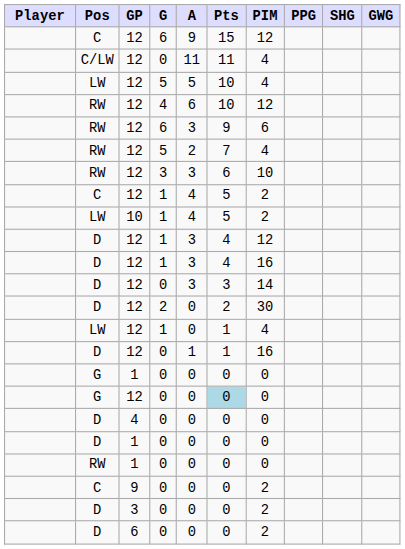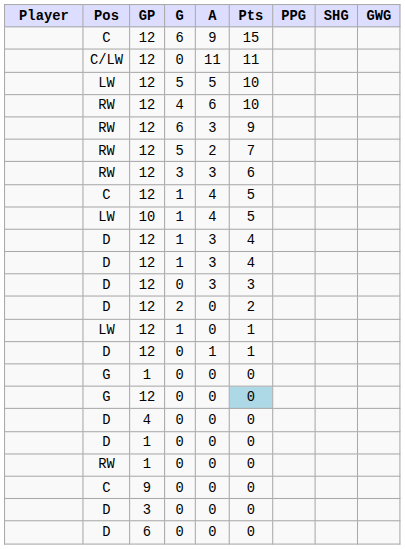 <table style="width:60%;" class="wikitable sortable">
 <tr style="text-align:center;">
 <th style="background:#ddf; width:10%;">Player</th>
 <th style="background:#ddf; width:3%;" title="Position">Pos</th>
 <th style="background:#ddf; width:5%;" title="Games played">GP</th>
 <th style="background:#ddf; width:5%;" title="Goals">G</th>
 <th style="background:#ddf; width:5%;" title="Assists">A</th>
 <th style="background:#ddf; width:5%;" title="Points">Pts</th>
-<th style="background:#ddf; width:5%;" title="Penalties in Minutes">PIM</th>
 <th style="background:#ddf; width:5%;" title="Power Play Goals">PPG</th>
 <th style="background:#ddf; width:5%;" title="Short-handed Goals">SHG</th>
 <th style="background:#ddf; width:5%;" title="Game-winning Goals">GWG</th>
 </tr>
 <tr style="text-align:center;">
 <td style="text-align:right;"></td>
 <td>C</td>
 <td>12</td>
 <td>6</td>
 <td>9</td>
 <td>15</td>
-<td>12</td>
 <td></td>
 <td></td>
 <td></td>
 </tr>
 <tr style="text-align:center;">
 <td style="text-align:right;"></td>
 <td>C/LW</td>
 <td>12</td>
 <td>0</td>
 <td>11</td>
 <td>11</td>
-<td>4</td>
 <td></td>
 <td></td>
 <td></td>
 </tr>
 <tr style="text-align:center;">
 <td style="text-align:right;"></td>
 <td>LW</td>
 <td>12</td>
 <td>5</td>
 <td>5</td>
 <td>10</td>
-<td>4</td>
 <td></td>
 <td></td>
 <td></td>
 </tr>
 <tr style="text-align:center;">
 <td style="text-align:right;"></td>
 <td>RW</td>
 <td>12</td>
 <td>4</td>
 <td>6</td>
 <td>10</td>
-<td>12</td>
 <td></td>
 <td></td>
 <td></td>
 </tr>
 <tr style="text-align:center;">
 <td style="text-align:right;"></td>
 <td>RW</td>
 <td>12</td>
 <td>6</td>
 <td>3</td>
 <td>9</td>
-<td>6</td>
 <td></td>
 <td></td>
 <td></td>
 </tr>
 <tr style="text-align:center;">
 <td style="text-align:right;"></td>
 <td>RW</td>
 <td>12</td>
 <td>5</td>
 <td>2</td>
 <td>7</td>
-<td>4</td>
 <td></td>
 <td></td>
 <td></td>
 </tr>
 <tr style="text-align:center;">
 <td style="text-align:right;"></td>
 <td>RW</td>
 <td>12</td>
 <td>3</td>
 <td>3</td>
 <td>6</td>
-<td>10</td>
 <td></td>
 <td></td>
 <td></td>
 </tr>
 <tr style="text-align:center;">
 <td style="text-align:right;"></td>
 <td>C</td>
 <td>12</td>
 <td>1</td>
 <td>4</td>
 <td>5</td>
-<td>2</td>
 <td></td>
 <td></td>
 <td></td>
 </tr>
 <tr style="text-align:center;">
 <td style="text-align:right;"></td>
 <td>LW</td>
 <td>10</td>
 <td>1</td>
 <td>4</td>
 <td>5</td>
-<td>2</td>
 <td></td>
 <td></td>
 <td></td>
 </tr>
 <tr style="text-align:center;">
 <td style="text-align:right;"></td>
 <td>D</td>
 <td>12</td>
 <td>1</td>
 <td>3</td>
 <td>4</td>
-<td>12</td>
 <td></td>
 <td></td>
 <td></td>
 </tr>
 <tr style="text-align:center;">
 <td style="text-align:right;"></td>
 <td>D</td>
 <td>12</td>
 <td>1</td>
 <td>3</td>
 <td>4</td>
-<td>16</td>
 <td></td>
 <td></td>
 <td></td>
 </tr>
 <tr style="text-align:center;">
 <td style="text-align:right;"></td>
 <td>D</td>
 <td>12</td>
 <td>0</td>
 <td>3</td>
 <td>3</td>
-<td>14</td>
 <td></td>
 <td></td>
 <td></td>
 </tr>
 <tr style="text-align:center;">
 <td style="text-align:right;"></td>
 <td>D</td>
 <td>12</td>
 <td>2</td>
 <td>0</td>
 <td>2</td>
-<td>30</td>
 <td></td>
 <td></td>
 <td></td>
 </tr>
 <tr style="text-align:center;">
 <td style="text-align:right;"></td>
 <td>LW</td>
 <td>12</td>
 <td>1</td>
 <td>0</td>
 <td>1</td>
-<td>4</td>
 <td></td>
 <td></td>
 <td></td>
 </tr>
 <tr style="text-align:center;">
 <td style="text-align:right;"></td>
 <td>D</td>
 <td>12</td>
 <td>0</td>
 <td>1</td>
 <td>1</td>
-<td>16</td>
 <td></td>
 <td></td>
 <td></td>
 </tr>
 <tr style="text-align:center;">
 <td style="text-align:right;"></td>
 <td>G</td>
 <td>1</td>
-<td>0</td>
 <td>0</td>
 <td>0</td>
 <td>0</td>
 <td></td>
 <td></td>
 <td></td>
 </tr>
 <tr style="text-align:center;">
 <td style="text-align:right;"></td>
 <td>G</td>
 <td>12</td>
 <td>0</td>
 <td>0</td>
 <td style="background: lightblue;">0</td>
-<td>0</td>
 <td></td>
 <td></td>
 <td></td>
 </tr>
 <tr style="text-align:center;">
 <td style="text-align:right;"></td>
 <td>D</td>
 <td>4</td>
-<td>0</td>
 <td>0</td>
 <td>0</td>
 <td>0</td>
 <td></td>
 <td></td>
 <td></td>
 </tr>
 <tr style="text-align:center;">
 <td style="text-align:right;"></td>
 <td>D</td>
 <td>1</td>
 <td>0</td>
 <td>0</td>
 <td>0</td>
-<td>0</td>
 <td></td>
 <td></td>
 <td></td>
 </tr>
 <tr style="text-align:center;">
 <td style="text-align:right;"></td>
 <td>RW</td>
 <td>1</td>
-<td>0</td>
 <td>0</td>
 <td>0</td>
 <td>0</td>
 <td></td>
 <td></td>
 <td></td>
 </tr>
 <tr style="text-align:center;">
 <td style="text-align:right;"></td>
 <td>C</td>
 <td>9</td>
 <td>0</td>
 <td>0</td>
 <td>0</td>
-<td>2</td>
 <td></td>
 <td></td>
 <td></td>
 </tr>
 <tr style="text-align:center;">
 <td style="text-align:right;"></td>
 <td>D</td>
 <td>3</td>
 <td>0</td>
 <td>0</td>
 <td>0</td>
-<td>2</td>
 <td></td>
 <td></td>
 <td></td>
 </tr>
 <tr style="text-align:center;">
 <td style="text-align:right;"></td>
 <td>D</td>
 <td>6</td>
 <td>0</td>
 <td>0</td>
 <td>0</td>
-<td>2</td>
 <td></td>
 <td></td>
 <td></td>
 </tr>
 </table>
